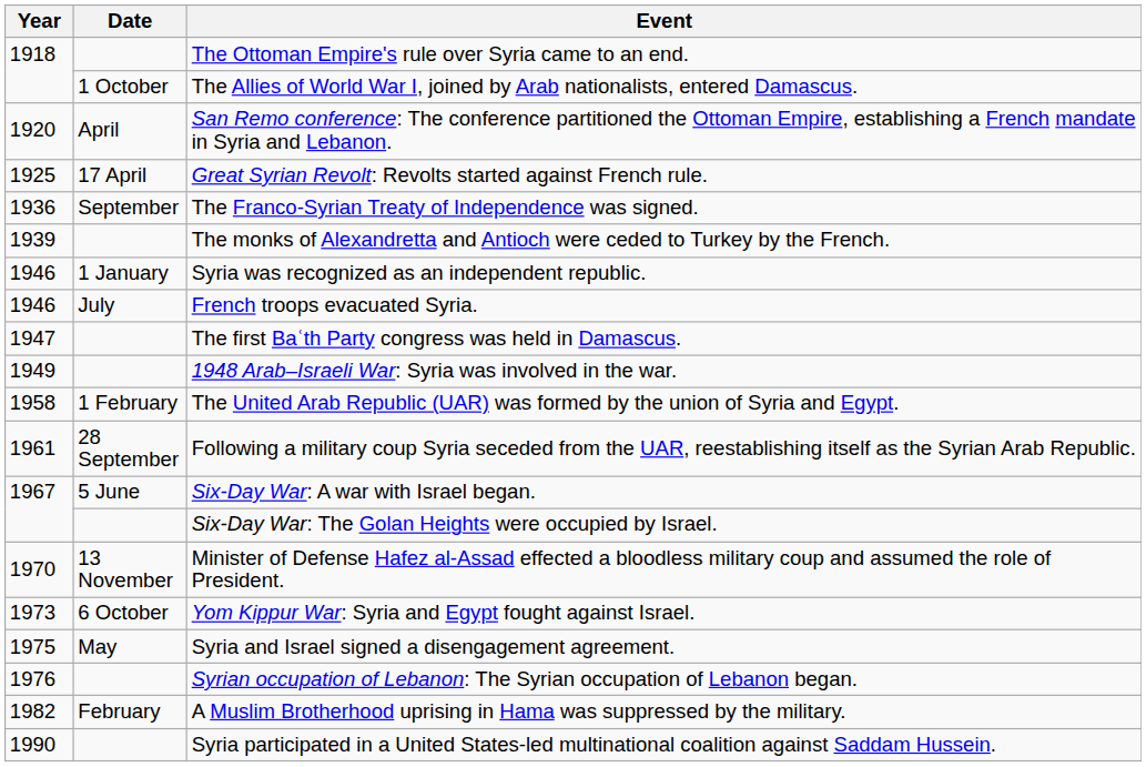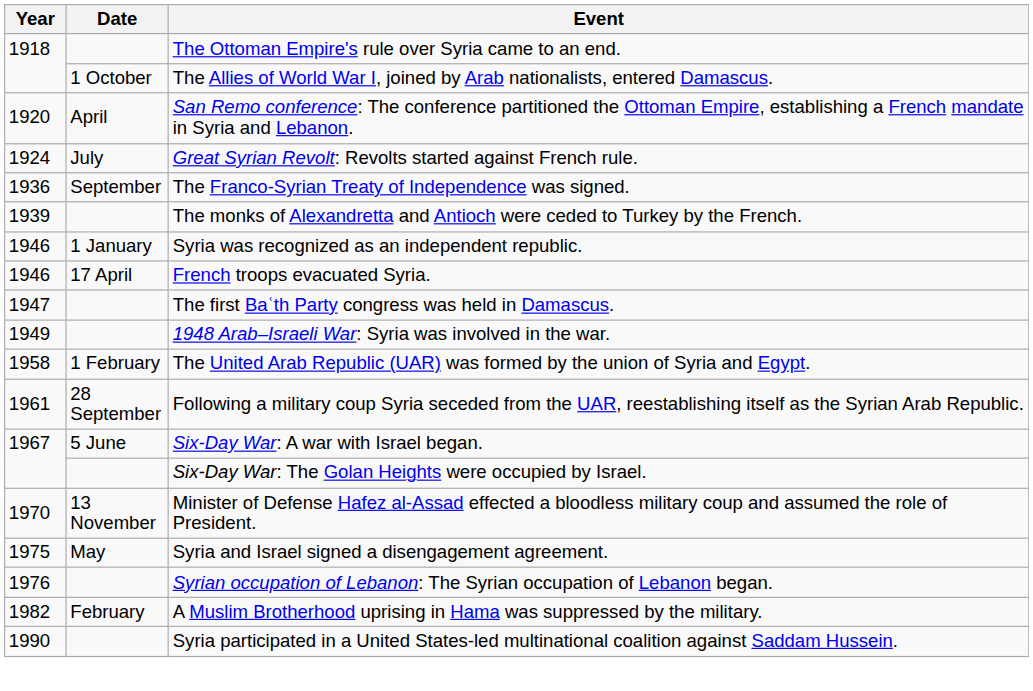 <table class="wikitable" width="100%">
 <tr>
 <th style="width:6%">Year</th>
 <th style="width:10%">Date</th>
 <th>Event</th>
 </tr>
 <tr>
 <td rowspan="2" valign="top">1918</td>
 <td></td>
 <td><a href='#'>The Ottoman Empire's</a> rule over Syria came to an end.</td>
 </tr>
 <tr>
 <td>1 October</td>
 <td>The <a href='#'>Allies of World War I</a>, joined by <a href='#'>Arab</a> nationalists, entered <a href='#'>Damascus</a>.</td>
 </tr>
 <tr>
 <td>1920</td>
 <td>April</td>
 <td><em><a href='#'>San Remo conference</a></em>: The conference partitioned the <a href='#'>Ottoman Empire</a>, establishing a <a href='#'>French</a> <a href='#'>mandate</a> in Syria and <a href='#'>Lebanon</a>.</td>
 </tr>
 <tr>
-<td>1925</td>
-<td>17 April</td>
+<td>1924</td>
+<td>July</td>
 <td><em><a href='#'>Great Syrian Revolt</a></em>: Revolts started against French rule.</td>
 </tr>
 <tr>
 <td>1936</td>
 <td>September</td>
 <td>The <a href='#'>Franco-Syrian Treaty of Independence</a> was signed.</td>
 </tr>
 <tr>
 <td>1939</td>
 <td></td>
 <td>The monks of <a href='#'>Alexandretta</a> and <a href='#'>Antioch</a> were ceded to Turkey by the French.</td>
 </tr>
 <tr>
 <td>1946</td>
 <td>1 January</td>
 <td>Syria was recognized as an independent republic.</td>
 </tr>
 <tr>
 <td>1946</td>
-<td>July</td>
+<td>17 April</td>
 <td><a href='#'>French</a> troops evacuated Syria.</td>
 </tr>
 <tr>
 <td>1947</td>
 <td></td>
 <td>The first <a href='#'>Baʿth Party</a> congress was held in <a href='#'>Damascus</a>.</td>
 </tr>
 <tr>
 <td>1949</td>
 <td></td>
 <td><em><a href='#'>1948 Arab–Israeli War</a></em>: Syria was involved in the war.</td>
 </tr>
 <tr>
 <td>1958</td>
 <td>1 February</td>
 <td>The <a href='#'>United Arab Republic (UAR)</a> was formed by the union of Syria and <a href='#'>Egypt</a>.</td>
 </tr>
 <tr>
 <td>1961</td>
 <td>28 September</td>
 <td>Following a military coup Syria seceded from the <a href='#'>UAR</a>, reestablishing itself as the Syrian Arab Republic.</td>
 </tr>
 <tr>
 <td rowspan="2" valign="top">1967</td>
 <td>5 June</td>
 <td><em><a href='#'>Six-Day War</a></em>: A war with Israel began.</td>
 </tr>
 <tr>
 <td></td>
 <td><em>Six-Day War</em>: The <a href='#'>Golan Heights</a> were occupied by Israel.</td>
 </tr>
 <tr>
 <td>1970</td>
 <td>13 November</td>
 <td>Minister of Defense <a href='#'>Hafez al-Assad</a> effected a bloodless military coup and assumed the role of President.</td>
 </tr>
 <tr>
-<td>1973</td>
-<td>6 October</td>
-<td><em><a href='#'>Yom Kippur War</a></em>: Syria and <a href='#'>Egypt</a> fought against Israel.</td>
-</tr>
-<tr>
 <td>1975</td>
 <td>May</td>
 <td>Syria and Israel signed a disengagement agreement.</td>
 </tr>
 <tr>
 <td>1976</td>
 <td></td>
 <td><em><a href='#'>Syrian occupation of Lebanon</a></em>: The Syrian occupation of <a href='#'>Lebanon</a> began.</td>
 </tr>
 <tr>
 <td>1982</td>
 <td>February</td>
 <td>A <a href='#'>Muslim Brotherhood</a> uprising in <a href='#'>Hama</a> was suppressed by the military.</td>
 </tr>
 <tr>
 <td>1990</td>
 <td></td>
 <td>Syria participated in a United States-led multinational coalition against <a href='#'>Saddam Hussein</a>.</td>
 </tr>
 </table>
